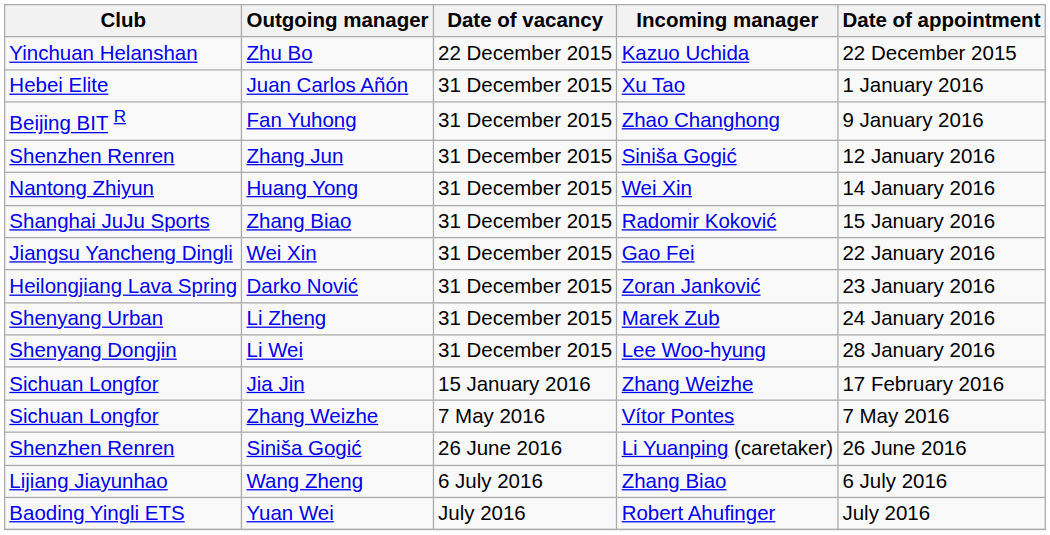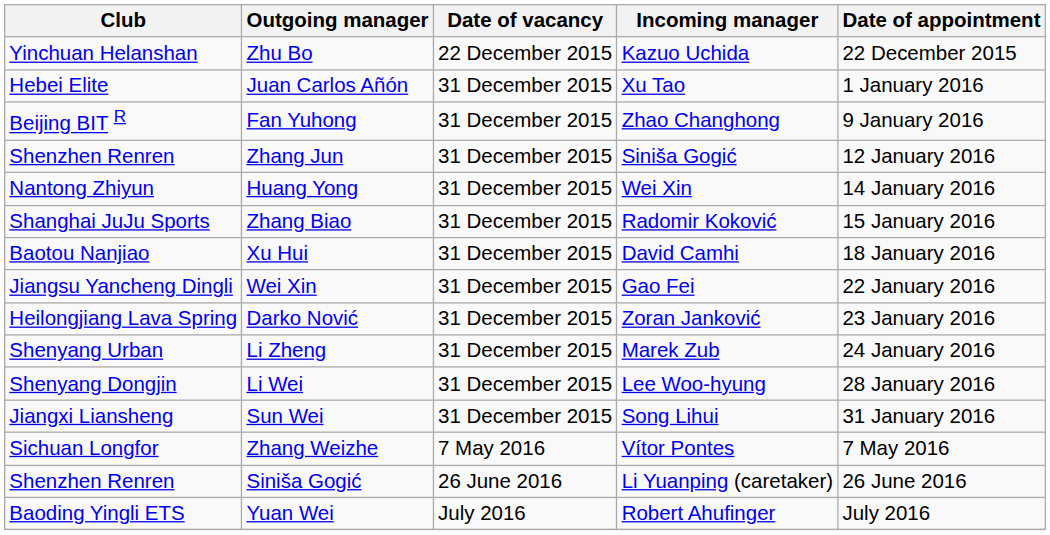 <table class="wikitable">
 <tr>
 <th>Club</th>
 <th>Outgoing manager</th>
 <th>Date of vacancy</th>
 <th>Incoming manager</th>
 <th>Date of appointment</th>
 </tr>
 <tr>
 <td><a href='#'>Yinchuan Helanshan</a></td>
 <td> <a href='#'>Zhu Bo</a></td>
 <td>22 December 2015</td>
 <td> <a href='#'>Kazuo Uchida</a></td>
 <td>22 December 2015 </td>
 </tr>
 <tr>
 <td><a href='#'>Hebei Elite</a></td>
 <td> <a href='#'>Juan Carlos Añón</a></td>
 <td>31 December 2015</td>
 <td> <a href='#'>Xu Tao</a></td>
 <td>1 January 2016</td>
 </tr>
 <tr>
 <td><a href='#'>Beijing BIT</a> <sup><a href='#'>R</a></sup></td>
 <td> <a href='#'>Fan Yuhong</a></td>
 <td>31 December 2015</td>
 <td> <a href='#'>Zhao Changhong</a></td>
 <td>9 January 2016 </td>
 </tr>
 <tr>
 <td><a href='#'>Shenzhen Renren</a></td>
 <td> <a href='#'>Zhang Jun</a></td>
 <td>31 December 2015</td>
 <td> <a href='#'>Siniša Gogić</a></td>
 <td>12 January 2016 </td>
 </tr>
 <tr>
 <td><a href='#'>Nantong Zhiyun</a></td>
 <td> <a href='#'>Huang Yong</a></td>
 <td>31 December 2015</td>
 <td> <a href='#'>Wei Xin</a></td>
 <td>14 January 2016 </td>
 </tr>
 <tr>
 <td><a href='#'>Shanghai JuJu Sports</a></td>
 <td> <a href='#'>Zhang Biao</a></td>
 <td>31 December 2015</td>
 <td> <a href='#'>Radomir Koković</a></td>
 <td>15 January 2016</td>
 </tr>
 <tr>
+<td><a href='#'>Baotou Nanjiao</a></td>
+<td> <a href='#'>Xu Hui</a></td>
+<td>31 December 2015</td>
+<td> <a href='#'>David Camhi</a></td>
+<td>18 January 2016 </td>
+</tr>
+<tr>
 <td><a href='#'>Jiangsu Yancheng Dingli</a></td>
 <td> <a href='#'>Wei Xin</a></td>
 <td>31 December 2015</td>
 <td> <a href='#'>Gao Fei</a></td>
 <td>22 January 2016 </td>
 </tr>
 <tr>
 <td><a href='#'>Heilongjiang Lava Spring</a></td>
 <td> <a href='#'>Darko Nović</a></td>
 <td>31 December 2015</td>
 <td> <a href='#'>Zoran Janković</a></td>
 <td>23 January 2016 </td>
 </tr>
 <tr>
 <td><a href='#'>Shenyang Urban</a></td>
 <td> <a href='#'>Li Zheng</a></td>
 <td>31 December 2015</td>
 <td> <a href='#'>Marek Zub</a></td>
 <td>24 January 2016 </td>
 </tr>
 <tr>
 <td><a href='#'>Shenyang Dongjin</a></td>
 <td> <a href='#'>Li Wei</a></td>
 <td>31 December 2015</td>
 <td> <a href='#'>Lee Woo-hyung</a></td>
 <td>28 January 2016 </td>
 </tr>
 <tr>
-<td><a href='#'>Sichuan Longfor</a></td>
-<td> <a href='#'>Jia Jin</a></td>
-<td>15 January 2016</td>
-<td> <a href='#'>Zhang Weizhe</a></td>
-<td>17 February 2016 </td>
+<td><a href='#'>Jiangxi Liansheng</a></td>
+<td> <a href='#'>Sun Wei</a></td>
+<td>31 December 2015</td>
+<td> <a href='#'>Song Lihui</a></td>
+<td>31 January 2016 </td>
 </tr>
 <tr>
 <td><a href='#'>Sichuan Longfor</a></td>
 <td> <a href='#'>Zhang Weizhe</a></td>
 <td>7 May 2016</td>
 <td> <a href='#'>Vítor Pontes</a></td>
 <td>7 May 2016 </td>
 </tr>
 <tr>
 <td><a href='#'>Shenzhen Renren</a></td>
 <td> <a href='#'>Siniša Gogić</a></td>
 <td>26 June 2016</td>
 <td> <a href='#'>Li Yuanping</a> (caretaker)</td>
 <td>26 June 2016 </td>
 </tr>
 <tr>
-<td><a href='#'>Lijiang Jiayunhao</a></td>
-<td> <a href='#'>Wang Zheng</a></td>
-<td>6 July 2016</td>
-<td> <a href='#'>Zhang Biao</a></td>
-<td>6 July 2016</td>
-</tr>
-<tr>
 <td><a href='#'>Baoding Yingli ETS</a></td>
 <td> <a href='#'>Yuan Wei</a></td>
 <td>July 2016</td>
 <td> <a href='#'>Robert Ahufinger</a></td>
 <td>July 2016</td>
 </tr>
 <tr>
 </tr>
 </table>
